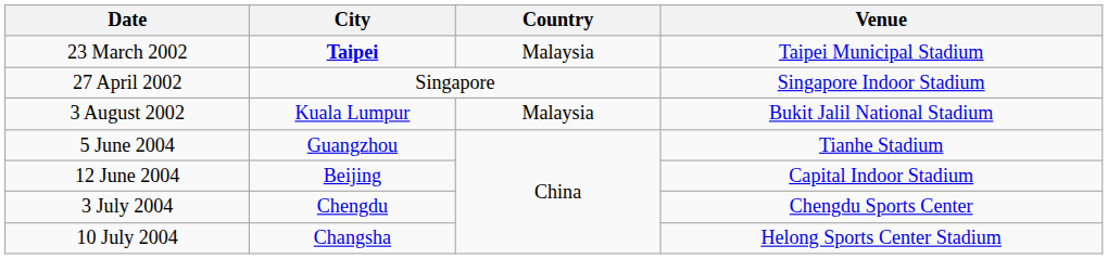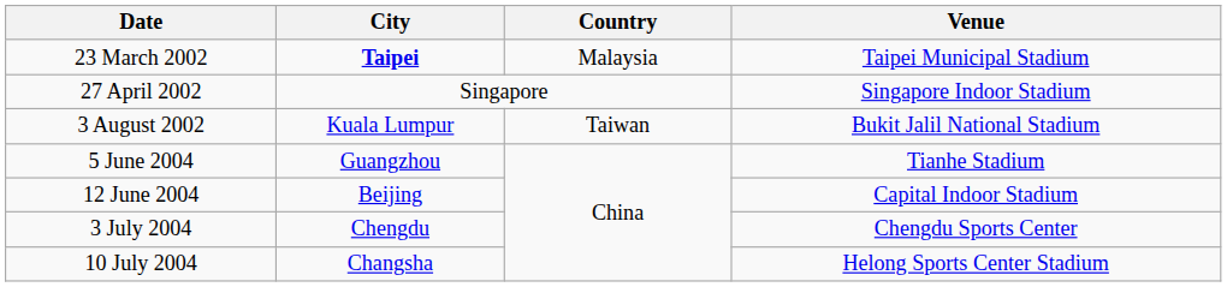 <table class="wikitable" style="text-align:center;">
 <tr>
 <th scope="col" style="width:12em">Date</th>
 <th scope="col" style="width:10em">City</th>
 <th scope="col" style="width:10em">Country</th>
 <th scope="col" style="width:22em">Venue</th>
 </tr>
 <tr>
 <td>23 March 2002</td>
 <td><strong><a href='#'>Taipei</a></strong></td>
 <td>Malaysia</td>
 <td><a href='#'>Taipei Municipal Stadium</a></td>
 </tr>
 <tr>
 <td>27 April 2002</td>
 <td colspan="2">Singapore</td>
 <td><a href='#'>Singapore Indoor Stadium</a></td>
 </tr>
 <tr>
 <td>3 August 2002</td>
 <td><a href='#'>Kuala Lumpur</a></td>
-<td>Malaysia</td>
+<td>Taiwan</td>
 <td><a href='#'>Bukit Jalil National Stadium</a></td>
 </tr>
 <tr>
 <td>5 June 2004</td>
 <td><a href='#'>Guangzhou</a></td>
 <td rowspan="4">China</td>
 <td><a href='#'>Tianhe Stadium</a></td>
 </tr>
 <tr>
 <td>12 June 2004</td>
 <td><a href='#'>Beijing</a></td>
 <td><a href='#'>Capital Indoor Stadium</a></td>
 </tr>
 <tr>
 <td>3 July 2004</td>
 <td><a href='#'>Chengdu</a></td>
 <td><a href='#'>Chengdu Sports Center</a></td>
 </tr>
 <tr>
 <td>10 July 2004</td>
 <td><a href='#'>Changsha</a></td>
 <td><a href='#'>Helong Sports Center Stadium</a></td>
 </tr>
 </table>
